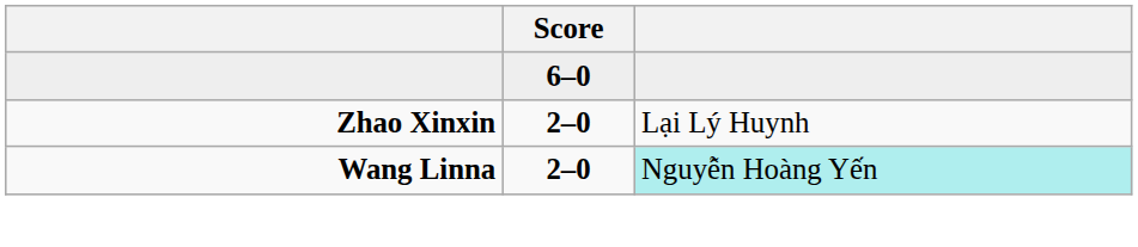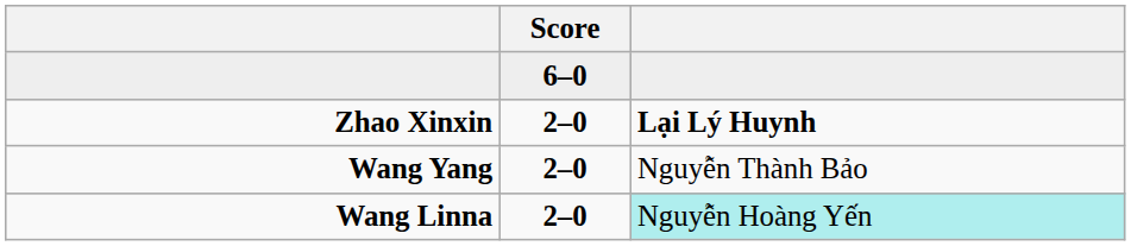 <table class="wikitable" style="text-align: center;">
 <tr>
 <th align="right" width="270"></th>
 <th width="65">Score</th>
 <th align="left" width="270"></th>
 </tr>
 <tr style="background:#eeeeee;">
 <td align=right><strong></strong></td>
 <td align=center><strong>6–0</strong></td>
 <td align=left></td>
 </tr>
 <tr>
 <td align=right><strong>Zhao Xinxin</strong></td>
 <td align=center><strong>2–0</strong></td>
-<td align=left>Lại Lý Huynh</td>
+<td align=left><strong>Lại Lý Huynh</strong></td>
+</tr>
+<tr>
+<td align=right><strong>Wang Yang</strong></td>
+<td align=center><strong>2–0</strong></td>
+<td align=left>Nguyễn Thành Bảo</td>
 </tr>
 <tr>
 <td align=right><strong>Wang Linna</strong></td>
 <td align=center><strong>2–0</strong></td>
 <td align=left style="background: paleturquoise;">Nguyễn Hoàng Yến</td>
 </tr>
 </table>
